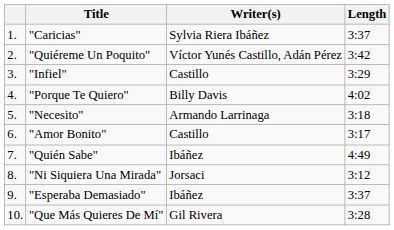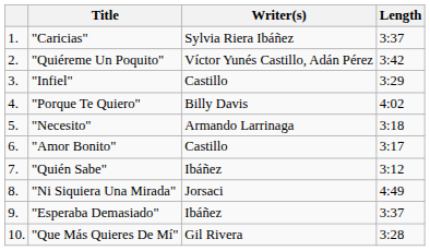 <table class="wikitable">
 <tr>
 <th></th>
 <th>Title</th>
 <th>Writer(s)</th>
 <th>Length</th>
 </tr>
 <tr>
 <td>1.</td>
 <td>"Caricias"</td>
 <td>Sylvia Riera Ibáñez</td>
 <td>3:37</td>
 </tr>
 <tr>
 <td>2.</td>
 <td>"Quiéreme Un Poquito"</td>
 <td>Víctor Yunés Castillo, Adán Pérez</td>
 <td>3:42</td>
 </tr>
 <tr>
 <td>3.</td>
 <td>"Infiel"</td>
 <td>Castillo</td>
 <td>3:29</td>
 </tr>
 <tr>
 <td>4.</td>
 <td>"Porque Te Quiero"</td>
 <td>Billy Davis</td>
 <td>4:02</td>
 </tr>
 <tr>
 <td>5.</td>
 <td>"Necesito"</td>
 <td>Armando Larrinaga</td>
 <td>3:18</td>
 </tr>
 <tr>
 <td>6.</td>
 <td>"Amor Bonito"</td>
 <td>Castillo</td>
 <td>3:17</td>
 </tr>
 <tr>
 <td>7.</td>
 <td>"Quién Sabe"</td>
 <td>Ibáñez</td>
-<td>4:49</td>
+<td>3:12</td>
 </tr>
 <tr>
 <td>8.</td>
 <td>"Ni Siquiera Una Mirada"</td>
 <td>Jorsaci</td>
-<td>3:12</td>
+<td>4:49</td>
 </tr>
 <tr>
 <td>9.</td>
 <td>"Esperaba Demasiado"</td>
 <td>Ibáñez</td>
 <td>3:37</td>
 </tr>
 <tr>
 <td>10.</td>
 <td>"Que Más Quieres De Mí"</td>
 <td>Gil Rivera</td>
 <td>3:28</td>
 </tr>
 </table>
